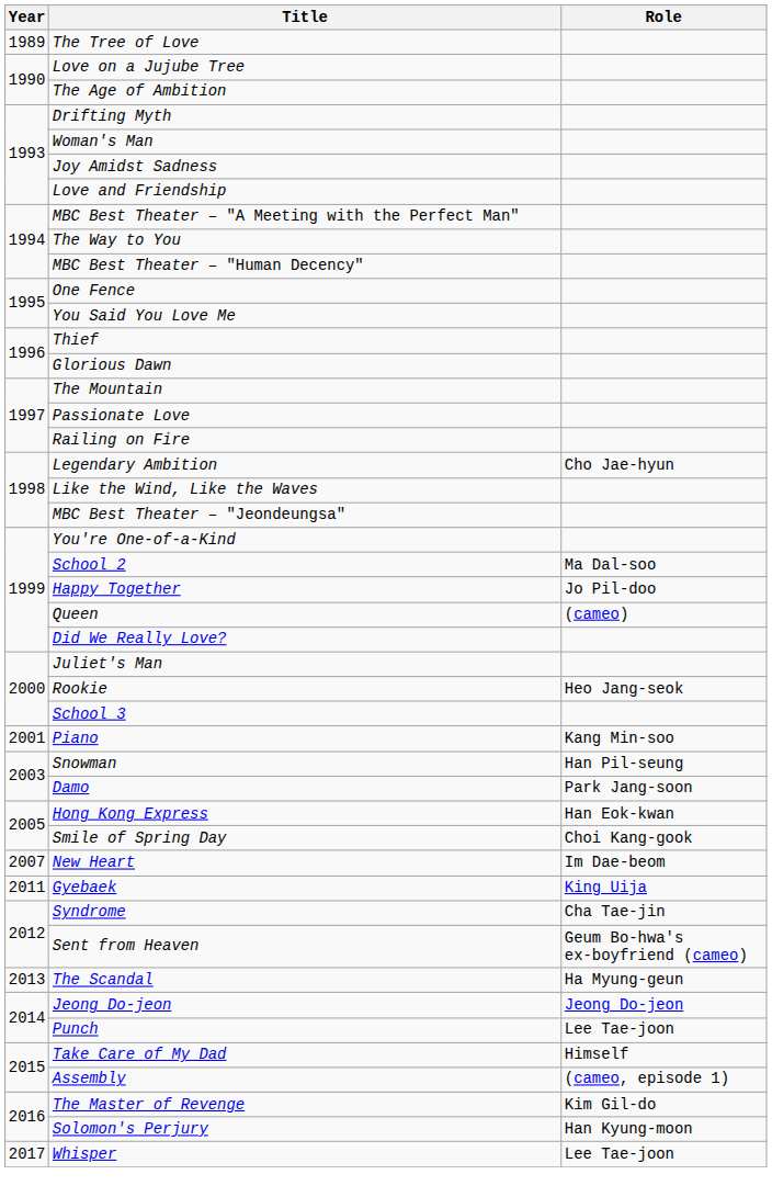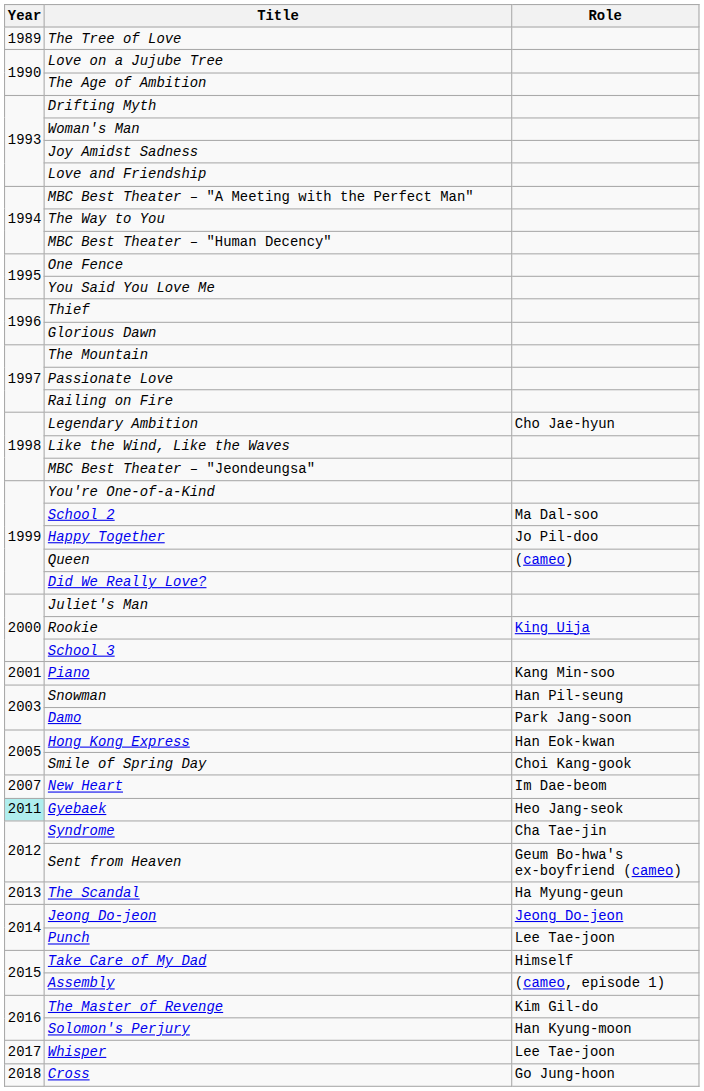 <table class="wikitable" style="width:650px">
 <tr>
 <th width=10>Year</th>
 <th>Title</th>
 <th>Role</th>
 </tr>
 <tr>
 <td>1989</td>
 <td><em>The Tree of Love</em></td>
 <td></td>
 </tr>
 <tr>
 <td rowspan=2>1990</td>
 <td><em>Love on a Jujube Tree</em></td>
 <td></td>
 </tr>
 <tr>
 <td><em>The Age of Ambition</em></td>
 <td></td>
 </tr>
 <tr>
 <td rowspan=4>1993</td>
 <td><em>Drifting Myth</em></td>
 <td></td>
 </tr>
 <tr>
 <td><em>Woman's Man</em></td>
 <td></td>
 </tr>
 <tr>
 <td><em>Joy Amidst Sadness</em></td>
 <td></td>
 </tr>
 <tr>
 <td><em>Love and Friendship</em></td>
 <td></td>
 </tr>
 <tr>
 <td rowspan=3>1994</td>
 <td><em>MBC Best Theater</em> – "A Meeting with the Perfect Man"</td>
 <td></td>
 </tr>
 <tr>
 <td><em>The Way to You</em></td>
 <td></td>
 </tr>
 <tr>
 <td><em>MBC Best Theater</em> – "Human Decency"</td>
 <td></td>
 </tr>
 <tr>
 <td rowspan=2>1995</td>
 <td><em>One Fence</em></td>
 <td></td>
 </tr>
 <tr>
 <td><em>You Said You Love Me</em></td>
 <td></td>
 </tr>
 <tr>
 <td rowspan=2>1996</td>
 <td><em>Thief</em></td>
 <td></td>
 </tr>
 <tr>
 <td><em>Glorious Dawn</em></td>
 <td></td>
 </tr>
 <tr>
 <td rowspan=3>1997</td>
 <td><em>The Mountain</em></td>
 <td></td>
 </tr>
 <tr>
 <td><em>Passionate Love</em></td>
 <td></td>
 </tr>
 <tr>
 <td><em>Railing on Fire</em></td>
 <td></td>
 </tr>
 <tr>
 <td rowspan=3>1998</td>
 <td><em>Legendary Ambition</em></td>
 <td>Cho Jae-hyun</td>
 </tr>
 <tr>
 <td><em>Like the Wind, Like the Waves</em></td>
 <td></td>
 </tr>
 <tr>
 <td><em>MBC Best Theater</em> – "Jeondeungsa"</td>
 <td></td>
 </tr>
 <tr>
 <td rowspan=5>1999</td>
 <td><em>You're One-of-a-Kind</em></td>
 <td></td>
 </tr>
 <tr>
 <td><em><a href='#'>School 2</a></em></td>
 <td>Ma Dal-soo</td>
 </tr>
 <tr>
 <td><em><a href='#'>Happy Together</a></em></td>
 <td>Jo Pil-doo</td>
 </tr>
 <tr>
 <td><em>Queen</em></td>
 <td>(<a href='#'>cameo</a>)</td>
 </tr>
 <tr>
 <td><em><a href='#'>Did We Really Love?</a></em></td>
 <td></td>
 </tr>
 <tr>
 <td rowspan=3>2000</td>
 <td><em>Juliet's Man</em></td>
 <td></td>
 </tr>
 <tr>
 <td><em>Rookie</em></td>
-<td>Heo Jang-seok</td>
+<td><a href='#'>King Uija</a></td>
 </tr>
 <tr>
 <td><em><a href='#'>School 3</a></em></td>
 <td></td>
 </tr>
 <tr>
 <td>2001</td>
 <td><em><a href='#'>Piano</a></em></td>
 <td>Kang Min-soo</td>
 </tr>
 <tr>
 <td rowspan=2>2003</td>
 <td><em>Snowman</em></td>
 <td>Han Pil-seung</td>
 </tr>
 <tr>
 <td><em><a href='#'>Damo</a></em></td>
 <td>Park Jang-soon</td>
 </tr>
 <tr>
 <td rowspan=2>2005</td>
 <td><em><a href='#'>Hong Kong Express</a></em></td>
 <td>Han Eok-kwan</td>
 </tr>
 <tr>
 <td><em>Smile of Spring Day</em></td>
 <td>Choi Kang-gook</td>
 </tr>
 <tr>
 <td>2007</td>
 <td><em><a href='#'>New Heart</a></em></td>
 <td>Im Dae-beom</td>
 </tr>
 <tr>
-<td>2011</td>
+<td style="background: paleturquoise;">2011</td>
 <td><em><a href='#'>Gyebaek</a></em></td>
-<td><a href='#'>King Uija</a></td>
+<td>Heo Jang-seok</td>
 </tr>
 <tr>
 <td rowspan=2>2012</td>
 <td><em><a href='#'>Syndrome</a></em></td>
 <td>Cha Tae-jin</td>
 </tr>
 <tr>
 <td><em>Sent from Heaven</em> </td>
 <td>Geum Bo-hwa's <br> ex-boyfriend (<a href='#'>cameo</a>)</td>
 </tr>
 <tr>
 <td>2013</td>
 <td><em><a href='#'>The Scandal</a></em></td>
 <td>Ha Myung-geun</td>
 </tr>
 <tr>
 <td rowspan=2>2014</td>
 <td><em><a href='#'>Jeong Do-jeon</a></em></td>
 <td><a href='#'>Jeong Do-jeon</a></td>
 </tr>
 <tr>
 <td><em><a href='#'>Punch</a></em></td>
 <td>Lee Tae-joon</td>
 </tr>
 <tr>
 <td rowspan=2>2015</td>
 <td><em><a href='#'>Take Care of My Dad</a></em></td>
 <td>Himself</td>
 </tr>
 <tr>
 <td><em><a href='#'>Assembly</a></em></td>
 <td>(<a href='#'>cameo</a>, episode 1)</td>
 </tr>
 <tr>
 <td rowspan=2>2016</td>
 <td><em><a href='#'>The Master of Revenge</a></em></td>
 <td>Kim Gil-do</td>
 </tr>
 <tr>
 <td><em><a href='#'>Solomon's Perjury</a></em></td>
 <td>Han Kyung-moon</td>
 </tr>
 <tr>
 <td>2017</td>
 <td><a href='#'><em>Whisper</em></a></td>
 <td>Lee Tae-joon</td>
 </tr>
+<tr>
+<td>2018</td>
+<td><em><a href='#'>Cross</a></em></td>
+<td>Go Jung-hoon</td>
+</tr>
 </table>
